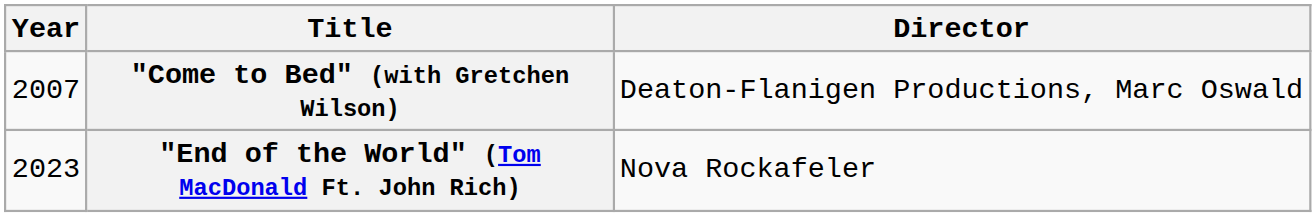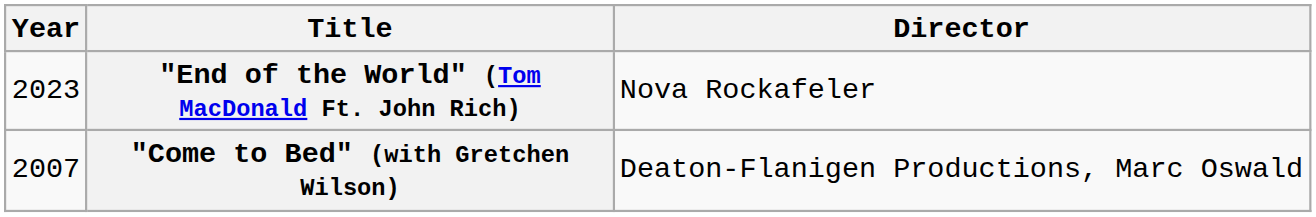 <table class="wikitable plainrowheaders">
 <tr>
 <th>Year</th>
 <th style="width:18em;">Title</th>
 <th>Director</th>
 </tr>
 <tr>
+<td>2023</td>
+<th scope="row">"End of the World" <small>(<a href='#'>Tom MacDonald</a> Ft. John Rich)</small></th>
+<td>Nova Rockafeler</td>
+</tr>
+<tr>
 <td>2007</td>
 <th scope="row">"Come to Bed" <small>(with Gretchen Wilson)</small></th>
 <td>Deaton-Flanigen Productions, Marc Oswald</td>
 </tr>
-<tr>
-<td>2023</td>
-<th scope="row">"End of the World" <small>(<a href='#'>Tom MacDonald</a> Ft. John Rich)</small></th>
-<td>Nova Rockafeler</td>
-</tr>
 </table>
